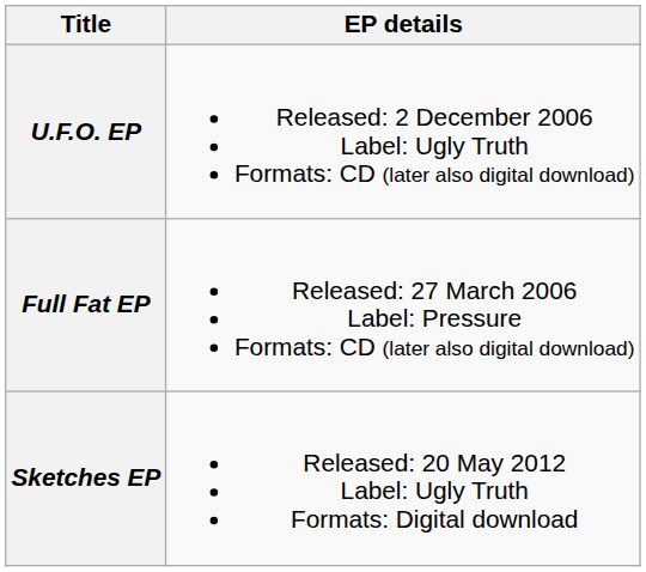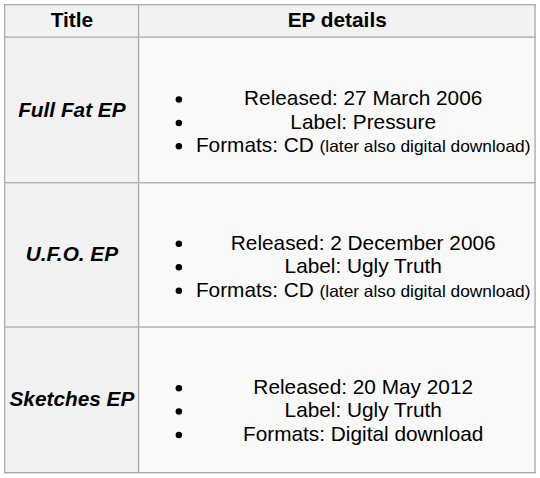 <table class="wikitable plainrowheaders" style="text-align:center;">
 <tr>
 <th scope="col">Title</th>
 <th scope="col">EP details</th>
 </tr>
 <tr>
+<th scope="row"><em>Full Fat EP</em></th>
+<td><br><ul><li>Released: 27 March 2006</li><li>Label: Pressure</li><li>Formats: CD <small>(later also digital download)</small></li></ul></td>
+</tr>
+<tr>
 <th scope="row"><em>U.F.O. EP</em></th>
 <td><br><ul><li>Released: 2 December 2006</li><li>Label: Ugly Truth</li><li>Formats: CD <small>(later also digital download)</small></li></ul></td>
-</tr>
-<tr>
-<th scope="row"><em>Full Fat EP</em></th>
-<td><br><ul><li>Released: 27 March 2006</li><li>Label: Pressure</li><li>Formats: CD <small>(later also digital download)</small></li></ul></td>
 </tr>
 <tr>
 <th scope="row"><em>Sketches EP</em></th>
 <td><br><ul><li>Released: 20 May 2012</li><li>Label: Ugly Truth</li><li>Formats: Digital download</li></ul></td>
 </tr>
 </table>
